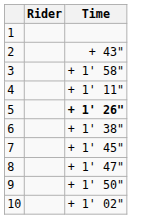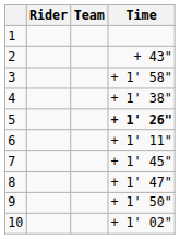 <table class="wikitable">
 <tr>
 <th></th>
 <th>Rider</th>
+<th>Team</th>
 <th>Time</th>
 </tr>
 <tr>
 <td>1</td>
 <td> </td>
+<td></td>
 <td align="right"></td>
 </tr>
 <tr>
 <td>2</td>
+<td></td>
 <td></td>
 <td align="right">+ 43"</td>
 </tr>
 <tr>
 <td>3</td>
 <td></td>
+<td></td>
 <td align="right">+ 1' 58"</td>
 </tr>
 <tr>
 <td>4</td>
 <td></td>
-<td align="right">+ 1' 11"</td>
+<td></td>
+<td align="right">+ 1' 38"</td>
 </tr>
 <tr>
 <td>5</td>
+<td></td>
 <td></td>
 <td align="right"><strong>+ 1' 26"</strong></td>
 </tr>
 <tr>
 <td>6</td>
 <td></td>
-<td align="right">+ 1' 38"</td>
+<td></td>
+<td align="right">+ 1' 11"</td>
 </tr>
 <tr>
 <td>7</td>
+<td></td>
 <td></td>
 <td align="right">+ 1' 45"</td>
 </tr>
 <tr>
 <td>8</td>
 <td></td>
+<td></td>
 <td align="right">+ 1' 47"</td>
 </tr>
 <tr>
 <td>9</td>
+<td></td>
 <td></td>
 <td align="right">+ 1' 50"</td>
 </tr>
 <tr>
 <td>10</td>
 <td></td>
+<td></td>
 <td align="right">+ 1' 02"</td>
 </tr>
 </table>
